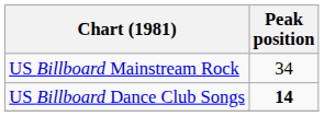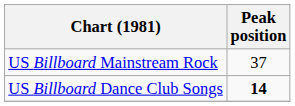 <table class="wikitable sortable">
 <tr>
 <th>Chart (1981)</th>
 <th>Peak<br>position</th>
 </tr>
 <tr>
 <td align="left"><a href='#'>US <em>Billboard</em> Mainstream Rock</a></td>
-<td align="center">34</td>
+<td align="center">37</td>
 </tr>
 <tr>
 <td align="left"><a href='#'>US <em>Billboard</em> Dance Club Songs</a></td>
 <td align="center"><strong>14</strong></td>
 </tr>
 <tr>
 </tr>
 </table>
